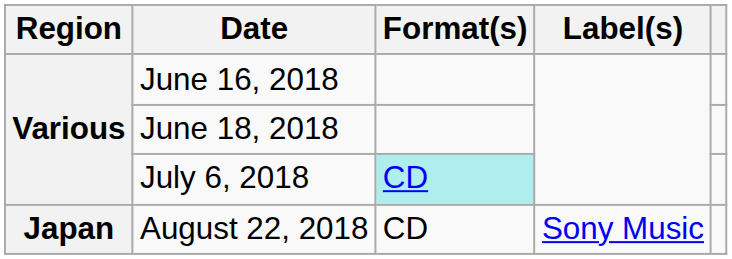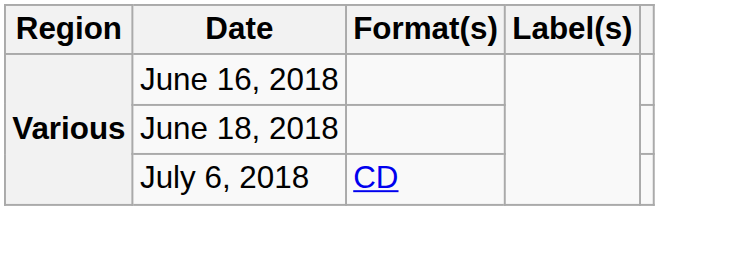 <table class="wikitable sortable plainrowheaders">
 <tr>
 <th scope="col">Region</th>
 <th scope="col">Date</th>
 <th scope="col">Format(s)</th>
 <th scope="col">Label(s)</th>
 <th scope="col"></th>
 </tr>
 <tr>
 <th scope="row" rowspan="3">Various</th>
 <td>June 16, 2018</td>
 <td></td>
 <td rowspan="3"></td>
 <td style="text-align:center;"></td>
 </tr>
 <tr>
 <td>June 18, 2018</td>
 <td></td>
 <td style="text-align:center;"></td>
 </tr>
 <tr>
 <td>July 6, 2018</td>
-<td style="background: paleturquoise;"><a href='#'>CD</a></td>
-<td style="text-align:center;"></td>
-</tr>
-<tr>
-<th scope="row">Japan</th>
-<td>August 22, 2018</td>
-<td>CD</td>
-<td><a href='#'>Sony Music</a></td>
+<td><a href='#'>CD</a></td>
 <td style="text-align:center;"></td>
 </tr>
 </table>
